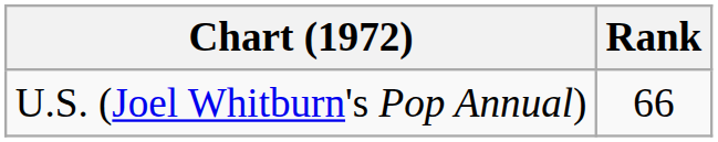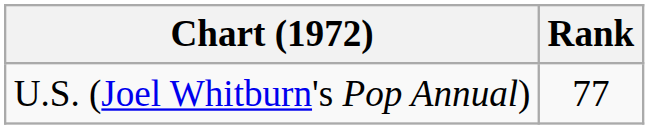 <table class="wikitable">
 <tr>
 <th align="left">Chart (1972)</th>
 <th style="text-align:center;">Rank</th>
 </tr>
 <tr>
 <td>U.S. (<a href='#'>Joel Whitburn</a>'s <em>Pop Annual</em>)</td>
-<td style="text-align:center;">66</td>
+<td style="text-align:center;">77</td>
 </tr>
 </table>
